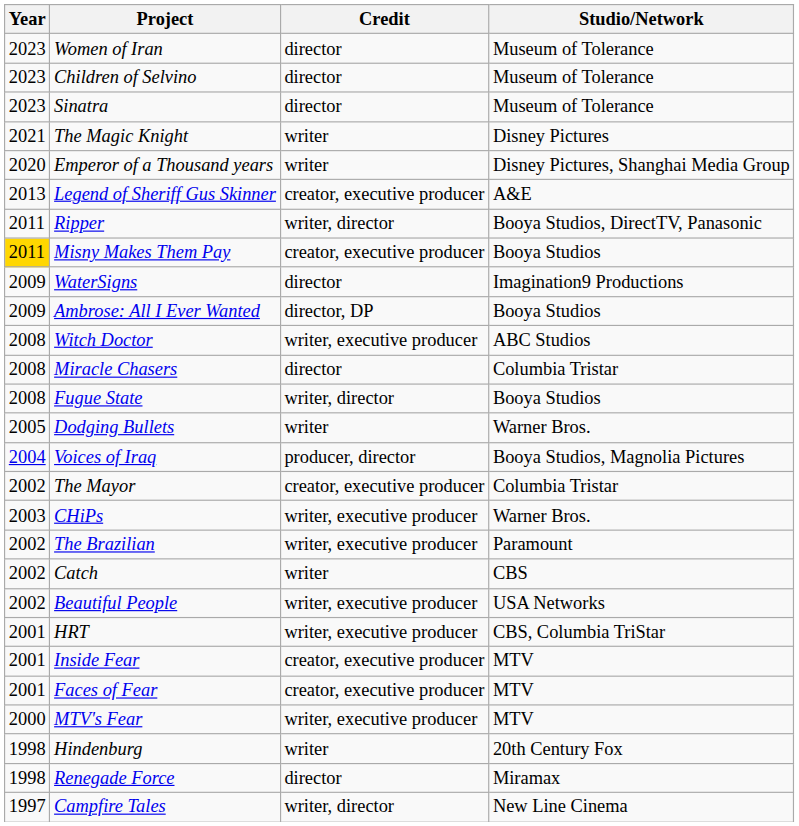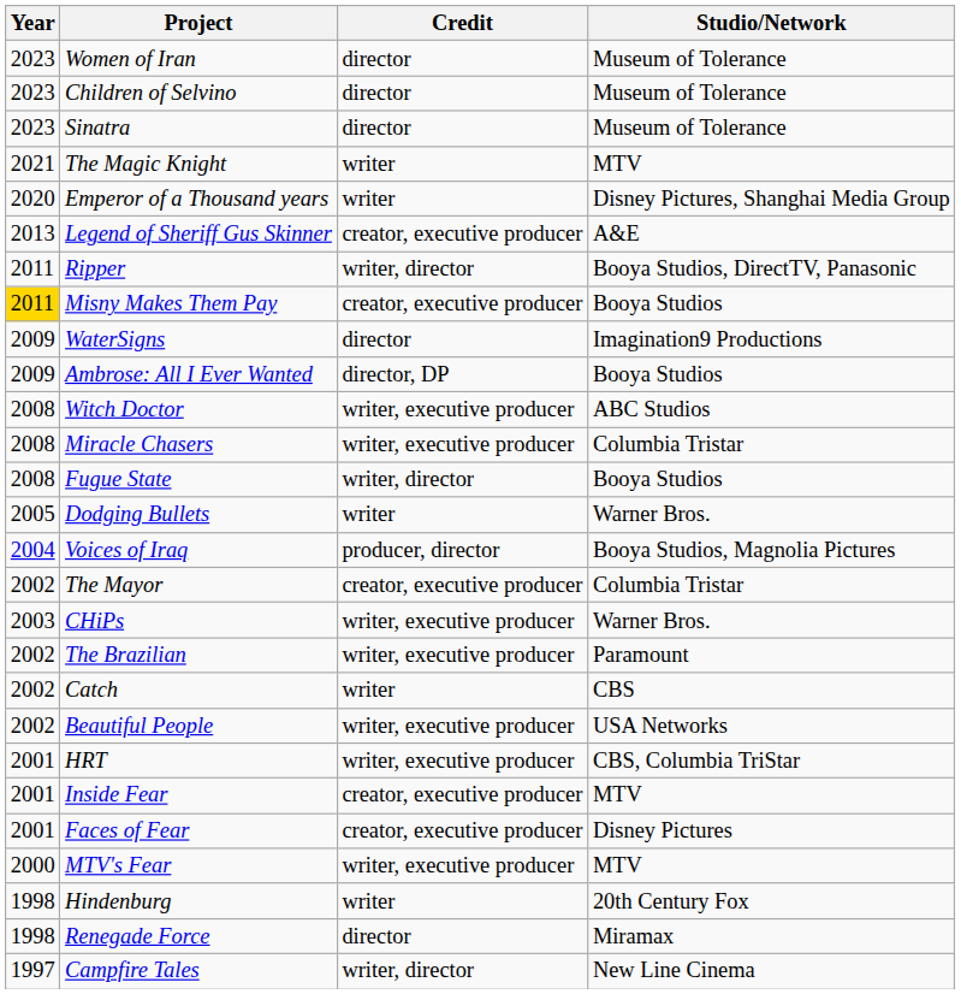 <table class="wikitable">
 <tr>
 <th>Year</th>
 <th>Project</th>
 <th>Credit</th>
 <th>Studio/Network</th>
 </tr>
 <tr>
 <td>2023</td>
 <td><em>Women of Iran</em></td>
 <td>director</td>
 <td>Museum of Tolerance</td>
 </tr>
 <tr>
 <td>2023</td>
 <td><em>Children of Selvino</em></td>
 <td>director</td>
 <td>Museum of Tolerance</td>
 </tr>
 <tr>
 <td>2023</td>
 <td><em>Sinatra</em></td>
 <td>director</td>
 <td>Museum of Tolerance</td>
 </tr>
 <tr>
 <td>2021</td>
 <td><em>The Magic Knight</em></td>
 <td>writer</td>
-<td>Disney Pictures</td>
+<td>MTV</td>
 </tr>
 <tr>
 <td>2020</td>
 <td><em>Emperor of a Thousand years</em></td>
 <td>writer</td>
 <td>Disney Pictures, Shanghai Media Group</td>
 </tr>
 <tr>
 <td>2013</td>
 <td><em><a href='#'>Legend of Sheriff Gus Skinner</a></em></td>
 <td>creator, executive producer</td>
 <td>A&E</td>
 </tr>
 <tr>
 <td>2011</td>
 <td><em><a href='#'>Ripper</a></em></td>
 <td>writer, director</td>
 <td>Booya Studios, DirectTV, Panasonic</td>
 </tr>
 <tr>
 <td style="background: gold;">2011</td>
 <td><em><a href='#'>Misny Makes Them Pay</a></em></td>
 <td>creator, executive producer</td>
 <td>Booya Studios</td>
 </tr>
 <tr>
 <td>2009</td>
 <td><em><a href='#'>WaterSigns</a> </em></td>
 <td>director</td>
 <td>Imagination9 Productions</td>
 </tr>
 <tr>
 <td>2009</td>
 <td><em><a href='#'>Ambrose: All I Ever Wanted</a> </em></td>
 <td>director, DP</td>
 <td>Booya Studios</td>
 </tr>
 <tr>
 <td>2008</td>
 <td><em><a href='#'>Witch Doctor</a></em></td>
 <td>writer, executive producer</td>
 <td>ABC Studios</td>
 </tr>
 <tr>
 <td>2008</td>
 <td><em><a href='#'>Miracle Chasers</a></em></td>
-<td>director</td>
+<td>writer, executive producer</td>
 <td>Columbia Tristar</td>
 </tr>
 <tr>
 <td>2008</td>
 <td><em><a href='#'>Fugue State</a></em></td>
 <td>writer, director</td>
 <td>Booya Studios</td>
 </tr>
 <tr>
 <td>2005</td>
 <td><em><a href='#'>Dodging Bullets</a></em></td>
 <td>writer</td>
 <td>Warner Bros.</td>
 </tr>
 <tr>
 <td><a href='#'>2004</a></td>
 <td><em><a href='#'>Voices of Iraq</a></em></td>
 <td>producer, director</td>
 <td>Booya Studios, Magnolia Pictures</td>
 </tr>
 <tr>
 <td>2002</td>
 <td><em>The Mayor</em></td>
 <td>creator, executive producer</td>
 <td>Columbia Tristar</td>
 </tr>
 <tr>
 <td>2003</td>
 <td><em><a href='#'>CHiPs</a></em></td>
 <td>writer, executive producer</td>
 <td>Warner Bros.</td>
 </tr>
 <tr>
 <td>2002</td>
 <td><em><a href='#'>The Brazilian</a></em></td>
 <td>writer, executive producer</td>
 <td>Paramount</td>
 </tr>
 <tr>
 <td>2002</td>
 <td><em>Catch</em></td>
 <td>writer</td>
 <td>CBS</td>
 </tr>
 <tr>
 <td>2002</td>
 <td><em><a href='#'>Beautiful People</a></em></td>
 <td>writer, executive producer</td>
 <td>USA Networks</td>
 </tr>
 <tr>
 <td>2001</td>
 <td><em>HRT</em></td>
 <td>writer, executive producer</td>
 <td>CBS, Columbia TriStar</td>
 </tr>
 <tr>
 <td>2001</td>
 <td><em><a href='#'>Inside Fear</a></em></td>
 <td>creator, executive producer</td>
 <td>MTV</td>
 </tr>
 <tr>
 <td>2001</td>
 <td><em><a href='#'>Faces of Fear</a></em></td>
 <td>creator, executive producer</td>
-<td>MTV</td>
+<td>Disney Pictures</td>
 </tr>
 <tr>
 <td>2000</td>
 <td><em><a href='#'>MTV's Fear</a></em></td>
 <td>writer, executive producer</td>
 <td>MTV</td>
 </tr>
 <tr>
 <td>1998</td>
 <td><em>Hindenburg</em></td>
 <td>writer</td>
 <td>20th Century Fox</td>
 </tr>
 <tr>
 <td>1998</td>
 <td><em><a href='#'>Renegade Force</a></em></td>
 <td>director</td>
 <td>Miramax</td>
 </tr>
 <tr>
 <td>1997</td>
 <td><em><a href='#'>Campfire Tales</a></em></td>
 <td>writer, director</td>
 <td>New Line Cinema</td>
 </tr>
 </table>
